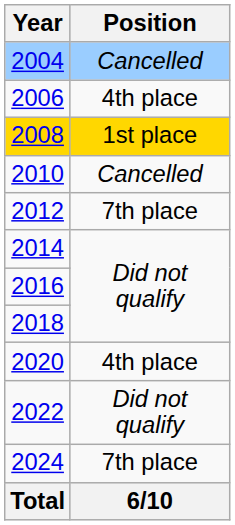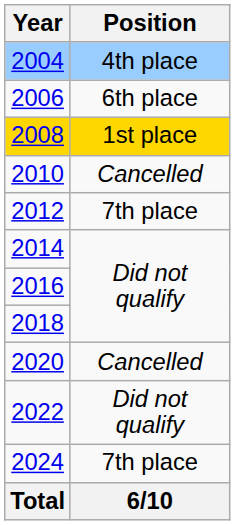 <table class="wikitable" style="text-align: center;">
 <tr>
 <th>Year</th>
 <th width="100">Position</th>
 </tr>
 <tr bgcolor=#9acdff>
 <td> <a href='#'>2004</a></td>
-<td><em>Cancelled</em></td>
+<td>4th place</td>
 </tr>
 <tr>
 <td> <a href='#'>2006</a></td>
-<td>4th place</td>
+<td>6th place</td>
 </tr>
 <tr bgcolor=gold>
 <td> <a href='#'>2008</a></td>
 <td>1st place</td>
 </tr>
 <tr>
 <td> <a href='#'>2010</a></td>
 <td><em>Cancelled</em></td>
 </tr>
 <tr>
 <td> <a href='#'>2012</a></td>
 <td>7th place</td>
 </tr>
 <tr>
 <td> <a href='#'>2014</a></td>
 <td rowspan=3><em>Did not qualify</em></td>
 </tr>
 <tr>
 <td> <a href='#'>2016</a></td>
 </tr>
 <tr>
 <td> <a href='#'>2018</a></td>
 </tr>
 <tr>
 <td> <a href='#'>2020</a></td>
-<td>4th place</td>
+<td><em>Cancelled</em></td>
 </tr>
 <tr>
 <td> <a href='#'>2022</a></td>
 <td><em>Did not qualify</em></td>
 </tr>
 <tr>
 <td> <a href='#'>2024</a></td>
 <td>7th place</td>
 </tr>
 <tr>
 <th>Total</th>
 <th>6/10</th>
 </tr>
 </table>
